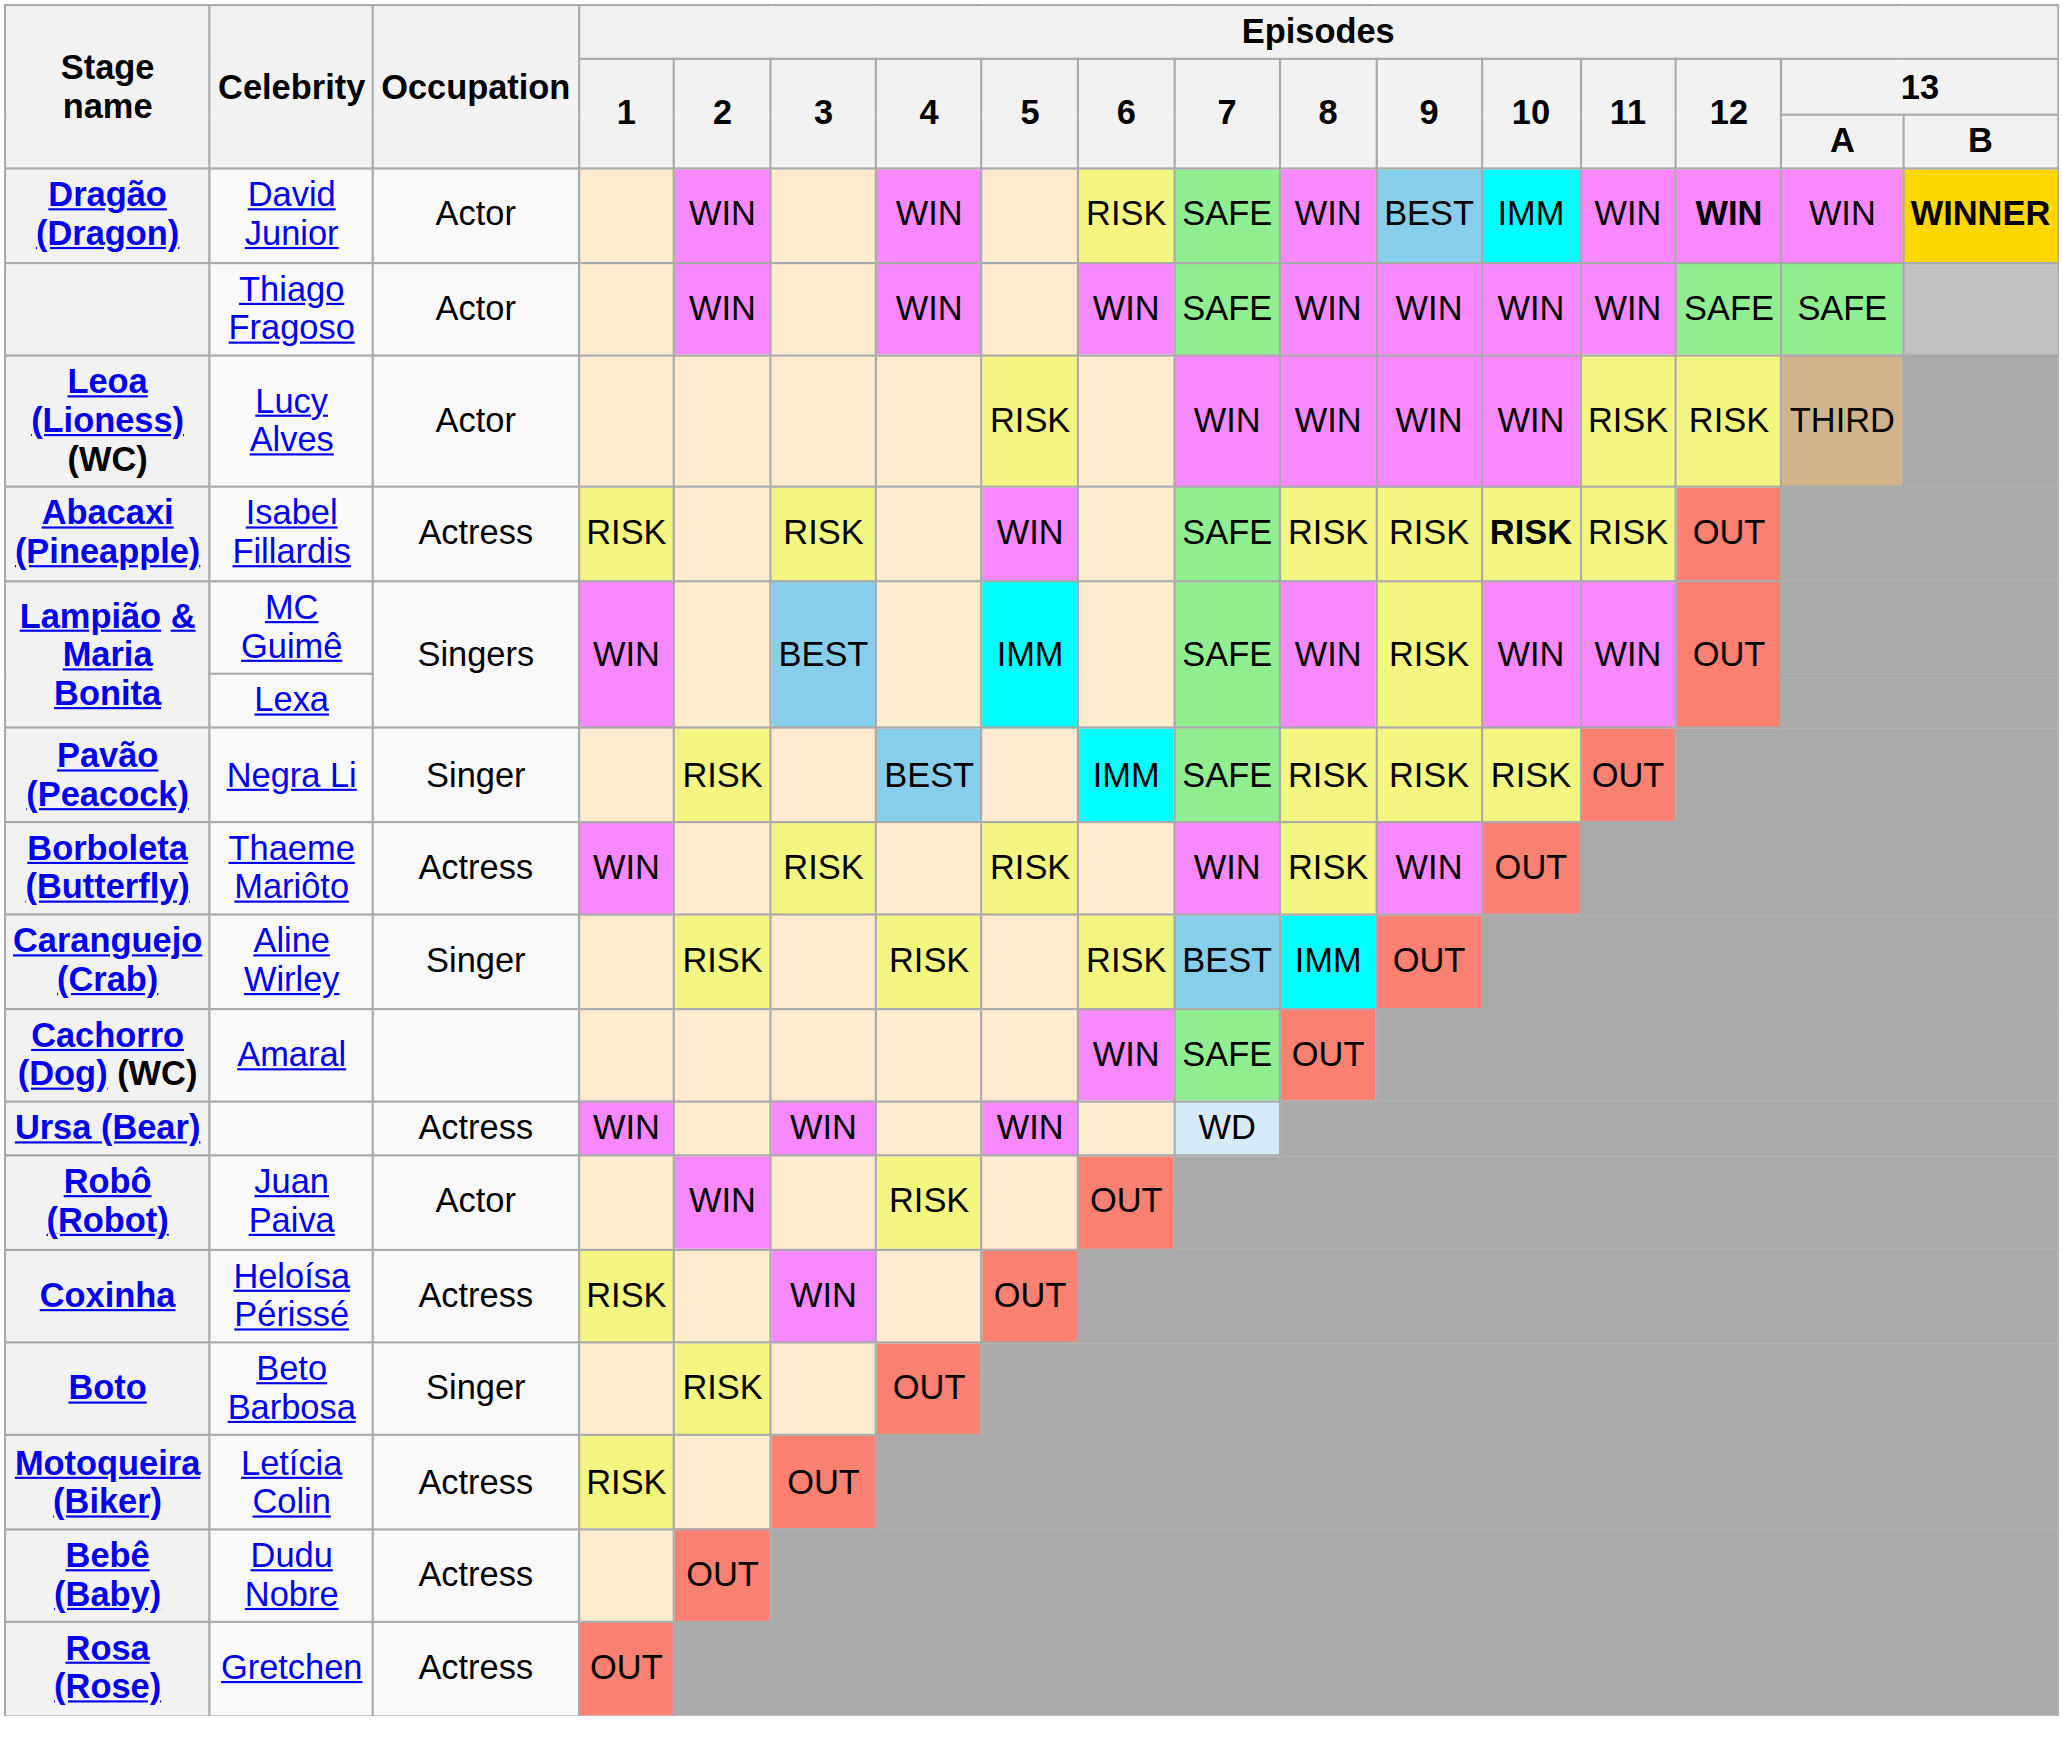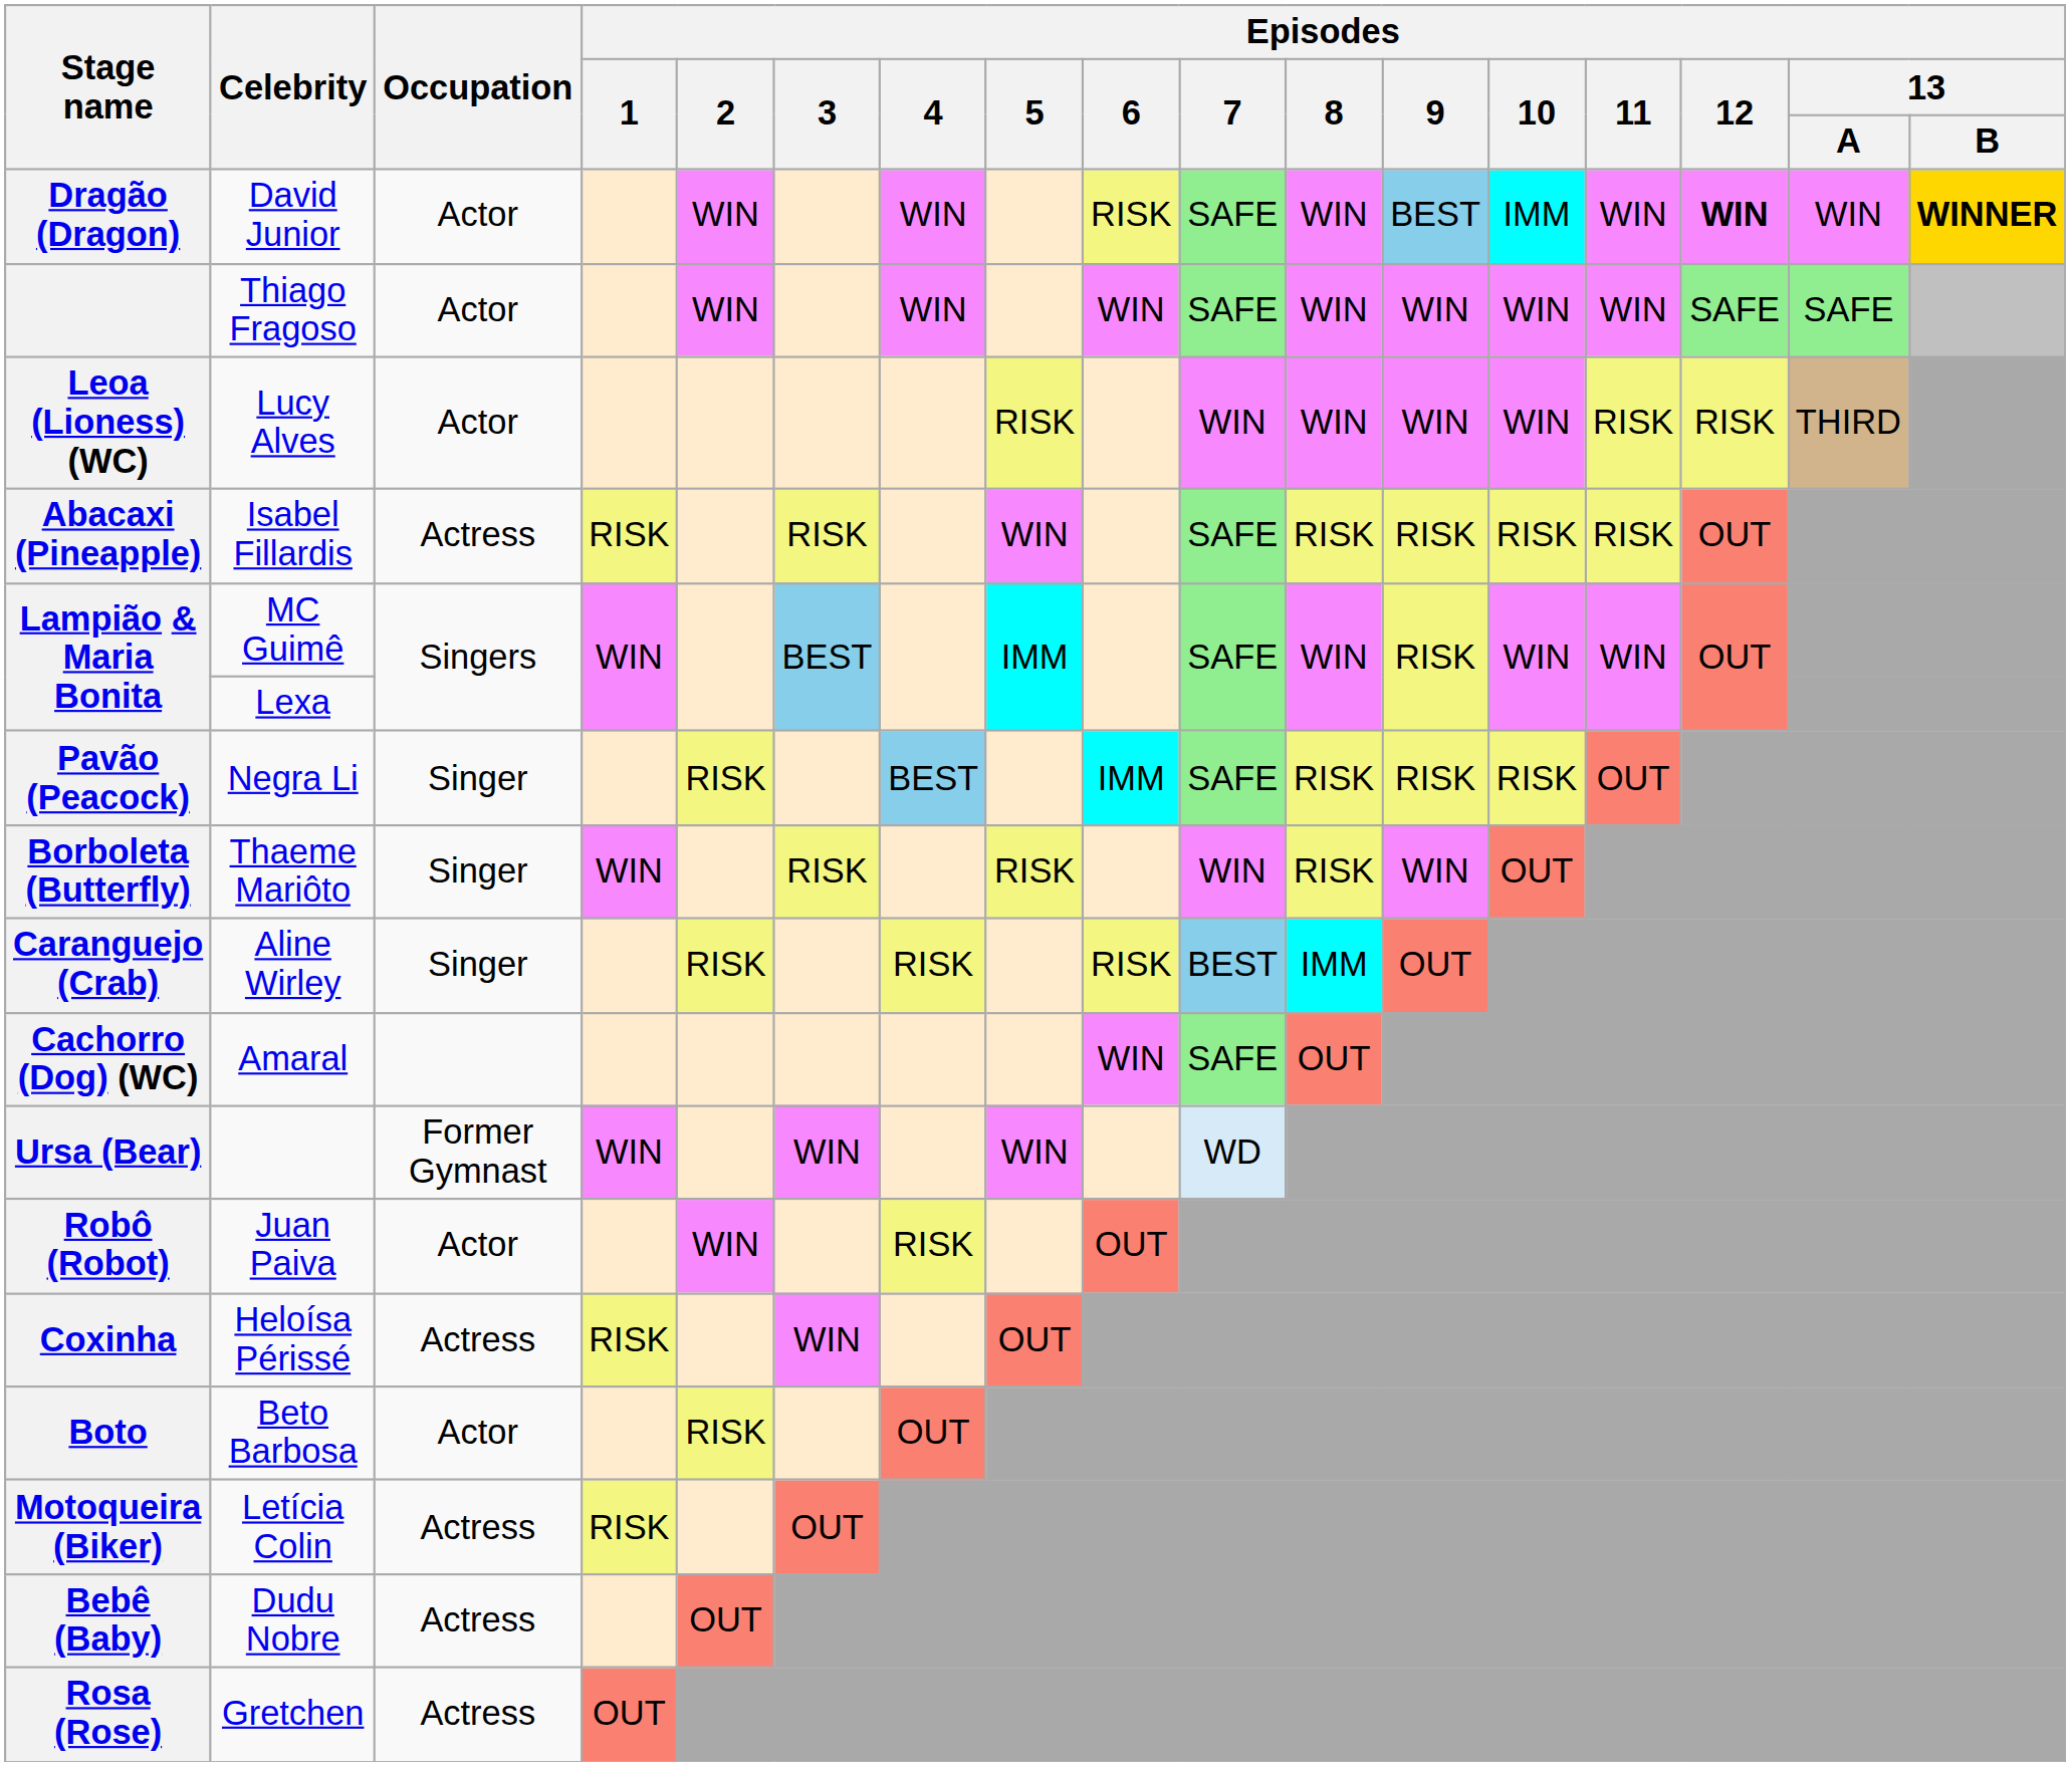 <table class="wikitable" style="text-align:center; ">
 <tr>
 <th rowspan=3>Stage name</th>
 <th rowspan=3>Celebrity</th>
 <th rowspan=3>Occupation</th>
 <th colspan=15>Episodes</th>
 </tr>
 <tr>
 <th rowspan="2">1</th>
 <th rowspan="2">2</th>
 <th rowspan="2">3</th>
 <th rowspan="2">4</th>
 <th rowspan="2">5</th>
 <th rowspan="2">6</th>
 <th rowspan="2">7</th>
 <th rowspan="2">8</th>
 <th rowspan="2">9</th>
 <th rowspan="2">10</th>
 <th rowspan="2">11</th>
 <th rowspan="2">12</th>
 <th colspan=3>13</th>
 </tr>
 <tr>
 <th>A</th>
 <th>B</th>
 </tr>
 <tr>
 <th><a href='#'>Dragão (Dragon)</a></th>
 <td><a href='#'>David Junior</a></td>
 <td>Actor</td>
 <td style="background:#FFEBCD"></td>
 <td style="background:#F888FD">WIN</td>
 <td style="background:#FFEBCD"></td>
 <td style="background:#F888FD">WIN</td>
 <td style="background:#FFEBCD"></td>
 <td style="background:#F3F781">RISK</td>
 <td style="background:lightgreen">SAFE</td>
 <td style="background:#F888FD">WIN</td>
 <td style="background: skyblue">BEST</td>
 <td style="background:cyan">IMM</td>
 <td style="background:#F888FD">WIN</td>
 <td style="background:#F888FD"><strong>WIN</strong></td>
 <td style="background:#F888FD">WIN</td>
 <td bgcolor="#FFD700" width=060><strong>WINNER</strong></td>
 </tr>
 <tr>
 <th></th>
 <td><a href='#'>Thiago Fragoso</a></td>
 <td>Actor</td>
 <td style="background:#FFEBCD"></td>
 <td style="background:#F888FD">WIN</td>
 <td style="background:#FFEBCD"></td>
 <td style="background:#F888FD">WIN</td>
 <td style="background:#FFEBCD"></td>
 <td style="background:#F888FD">WIN</td>
 <td style="background:lightgreen">SAFE</td>
 <td style="background:#F888FD">WIN</td>
 <td style="background:#F888FD">WIN</td>
 <td style="background:#F888FD">WIN</td>
 <td style="background:#F888FD">WIN</td>
 <td style="background:lightgreen">SAFE</td>
 <td style="background:lightgreen">SAFE</td>
 <td bgcolor="#C0C0C0"></td>
 </tr>
 <tr>
 <th><a href='#'>Leoa (Lioness)</a> (WC)</th>
 <td><a href='#'>Lucy Alves</a></td>
 <td>Actor</td>
 <td style="background:#FFEBCD"></td>
 <td style="background:#FFEBCD"></td>
 <td style="background:#FFEBCD"></td>
 <td style="background:#FFEBCD"></td>
 <td style="background:#F3F781">RISK</td>
 <td style="background:#FFEBCD"></td>
 <td style="background:#F888FD">WIN</td>
 <td style="background:#F888FD">WIN</td>
 <td style="background:#F888FD">WIN</td>
 <td style="background:#F888FD">WIN</td>
 <td style="background:#F3F781">RISK</td>
 <td style="background:#F3F781">RISK</td>
 <td bgcolor=tan>THIRD</td>
 <td style="background:darkgrey"></td>
 </tr>
 <tr>
 <th><a href='#'>Abacaxi (Pineapple)</a></th>
 <td><a href='#'>Isabel Fillardis</a></td>
 <td>Actress</td>
 <td style="background:#F3F781">RISK</td>
 <td style="background:#FFEBCD"></td>
 <td style="background:#F3F781">RISK</td>
 <td style="background:#FFEBCD"></td>
 <td style="background:#F888FD">WIN</td>
 <td style="background:#FFEBCD"></td>
 <td style="background:lightgreen">SAFE</td>
 <td style="background:#F3F781">RISK</td>
 <td style="background:#F3F781">RISK</td>
-<td style="background:#F3F781"><strong>RISK</strong></td>
+<td style="background:#F3F781">RISK</td>
 <td style="background:#F3F781">RISK</td>
 <td style="background:salmon">OUT</td>
 <td colspan=2 style="background:darkgrey"></td>
 </tr>
 <tr>
 <th rowspan="2"><a href='#'>Lampião</a> <a href='#'>&</a> <a href='#'>Maria Bonita</a></th>
 <td><a href='#'>MC Guimê</a></td>
 <td rowspan="2">Singers</td>
 <td rowspan="2" style="background:#F888FD">WIN</td>
 <td rowspan="2" style="background:#FFEBCD"></td>
 <td rowspan="2" style="background: skyblue">BEST</td>
 <td rowspan="2" style="background:#FFEBCD"></td>
 <td rowspan="2" style="background:cyan">IMM</td>
 <td rowspan="2" style="background:#FFEBCD"></td>
 <td rowspan="2" style="background:lightgreen">SAFE</td>
 <td rowspan="2" style="background:#F888FD">WIN</td>
 <td rowspan="2" style="background:#F3F781">RISK</td>
 <td rowspan="2" style="background:#F888FD">WIN</td>
 <td rowspan="2" style="background:#F888FD">WIN</td>
 <td rowspan="2" style="background:salmon">OUT</td>
 <td colspan=3 style="background:darkgrey"></td>
 </tr>
 <tr>
 <td><a href='#'>Lexa</a></td>
 <td colspan=4 style="background:darkgrey"></td>
 </tr>
 <tr>
 <th><a href='#'>Pavão (Peacock)</a></th>
 <td><a href='#'>Negra Li</a></td>
 <td>Singer</td>
 <td style="background:#FFEBCD"></td>
 <td style="background:#F3F781">RISK</td>
 <td style="background:#FFEBCD"></td>
 <td style="background: skyblue">BEST</td>
 <td style="background:#FFEBCD"></td>
 <td style="background:cyan">IMM</td>
 <td style="background:lightgreen">SAFE</td>
 <td style="background:#F3F781">RISK</td>
 <td style="background:#F3F781">RISK</td>
 <td style="background:#F3F781">RISK</td>
 <td style="background:salmon">OUT</td>
 <td colspan=4 style="background:darkgrey"></td>
 </tr>
 <tr>
 <th><a href='#'>Borboleta (Butterfly)</a></th>
 <td><a href='#'>Thaeme Mariôto</a></td>
-<td>Actress</td>
+<td>Singer</td>
 <td style="background:#F888FD">WIN</td>
 <td style="background:#FFEBCD"></td>
 <td style="background:#F3F781">RISK</td>
 <td style="background:#FFEBCD"></td>
 <td style="background:#F3F781">RISK</td>
 <td style="background:#FFEBCD"></td>
 <td style="background:#F888FD">WIN</td>
 <td style="background:#F3F781">RISK</td>
 <td style="background:#F888FD">WIN</td>
 <td style="background:salmon">OUT</td>
 <td colspan=5 style="background:darkgrey"></td>
 </tr>
 <tr>
 <th><a href='#'>Caranguejo (Crab)</a></th>
 <td><a href='#'>Aline Wirley</a></td>
 <td>Singer</td>
 <td style="background:#FFEBCD"></td>
 <td style="background:#F3F781">RISK</td>
 <td style="background:#FFEBCD"></td>
 <td style="background:#F3F781">RISK</td>
 <td style="background:#FFEBCD"></td>
 <td style="background:#F3F781">RISK</td>
 <td style="background:skyblue">BEST</td>
 <td style="background:cyan">IMM</td>
 <td style="background:salmon">OUT</td>
 <td colspan= 6 style="background:darkgrey"></td>
 </tr>
 <tr>
 <th><a href='#'>Cachorro (Dog)</a> (WC)</th>
 <td><a href='#'>Amaral</a></td>
 <td></td>
 <td style="background:#FFEBCD"></td>
 <td style="background:#FFEBCD"></td>
 <td style="background:#FFEBCD"></td>
 <td style="background:#FFEBCD"></td>
 <td style="background:#FFEBCD"></td>
 <td style="background:#F888FD">WIN</td>
 <td style="background:lightgreen">SAFE</td>
 <td style="background:salmon">OUT</td>
 <td colspan=7 style="background:darkgrey"></td>
 </tr>
 <tr>
 <th><a href='#'>Ursa (Bear)</a></th>
 <td></td>
-<td>Actress</td>
+<td>Former Gymnast</td>
 <td style="background:#F888FD">WIN</td>
 <td style="background:#FFEBCD"></td>
 <td style="background:#F888FD">WIN</td>
 <td style="background:#FFEBCD"></td>
 <td style="background:#F888FD">WIN</td>
 <td style="background:#FFEBCD"></td>
 <td bgcolor="#D6EAF8">WD</td>
 <td colspan=8 style="background:darkgrey"></td>
 </tr>
 <tr>
 <th><a href='#'>Robô (Robot)</a></th>
 <td><a href='#'>Juan Paiva</a></td>
 <td>Actor</td>
 <td style="background:#FFEBCD"></td>
 <td style="background:#F888FD">WIN</td>
 <td style="background:#FFEBCD"></td>
 <td style="background:#F3F781">RISK</td>
 <td style="background:#FFEBCD"></td>
 <td style="background:salmon">OUT</td>
 <td colspan=9 style="background:darkgrey"></td>
 </tr>
 <tr>
 <th><a href='#'>Coxinha</a></th>
 <td><a href='#'>Heloísa Périssé</a></td>
 <td>Actress</td>
 <td style="background:#F3F781">RISK</td>
 <td style="background:#FFEBCD"></td>
 <td style="background:#F888FD">WIN</td>
 <td style="background:#FFEBCD"></td>
 <td style="background:salmon">OUT</td>
 <td colspan=10 style="background:darkgrey"></td>
 </tr>
 <tr>
 <th><a href='#'>Boto</a></th>
 <td><a href='#'>Beto Barbosa</a></td>
-<td>Singer</td>
+<td>Actor</td>
 <td style="background:#FFEBCD"></td>
 <td style="background:#F3F781">RISK</td>
 <td style="background:#FFEBCD"></td>
 <td style="background:salmon;">OUT</td>
 <td colspan=11 style="background:darkgrey"></td>
 </tr>
 <tr>
 <th><a href='#'>Motoqueira (Biker)</a></th>
 <td><a href='#'>Letícia Colin</a></td>
 <td>Actress</td>
 <td style="background:#F3F781">RISK</td>
 <td style="background:#FFEBCD"></td>
 <td style="background:salmon;">OUT</td>
 <td colspan=12 style="background:darkgrey"></td>
 </tr>
 <tr>
 <th><a href='#'>Bebê (Baby)</a></th>
 <td><a href='#'>Dudu Nobre</a></td>
 <td>Actress</td>
 <td style="background:#FFEBCD"></td>
 <td style="background:salmon;">OUT</td>
 <td colspan=13 style="background:darkgrey"></td>
 </tr>
 <tr>
 <th><a href='#'>Rosa (Rose)</a></th>
 <td><a href='#'>Gretchen</a></td>
 <td>Actress</td>
 <td style="background:salmon;">OUT</td>
 <td colspan=14 style="background:darkgrey"></td>
 </tr>
 </table>
